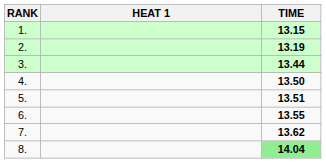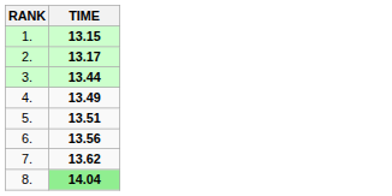 <table class="wikitable" style="border-collapse: collapse; font-size: 90%;">
 <tr>
 <th>RANK</th>
-<th style="width: 20em">HEAT 1</th>
 <th style="width: 5em">TIME</th>
 </tr>
 <tr style="background:#ccffcc;">
 <td align="center">1.</td>
-<td></td>
 <td align="center"><strong>13.15</strong></td>
 </tr>
 <tr style="background:#ccffcc;">
 <td align="center">2.</td>
-<td></td>
-<td align="center"><strong>13.19</strong></td>
+<td align="center"><strong>13.17</strong></td>
 </tr>
 <tr style="background:#ccffcc;">
 <td align="center">3.</td>
-<td></td>
 <td align="center"><strong>13.44</strong></td>
 </tr>
 <tr>
 <td align="center">4.</td>
-<td></td>
-<td align="center"><strong>13.50</strong></td>
+<td align="center"><strong>13.49</strong></td>
 </tr>
 <tr>
 <td align="center">5.</td>
-<td></td>
 <td align="center"><strong>13.51</strong></td>
 </tr>
 <tr>
 <td align="center">6.</td>
-<td></td>
-<td align="center"><strong>13.55</strong></td>
+<td align="center"><strong>13.56</strong></td>
 </tr>
 <tr>
 <td align="center">7.</td>
-<td></td>
 <td align="center"><strong>13.62</strong></td>
 </tr>
 <tr>
 <td align="center">8.</td>
-<td></td>
 <td align="center" style="background: lightgreen;"><strong>14.04</strong></td>
 </tr>
 </table>
